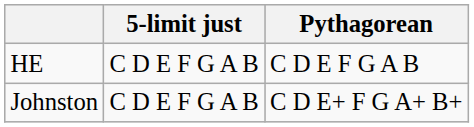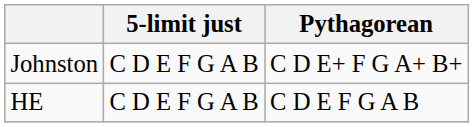 <table class="wikitable">
 <tr>
 <th></th>
 <th>5-limit just</th>
 <th>Pythagorean</th>
 </tr>
 <tr>
+<td>Johnston</td>
+<td>C D E F G A B</td>
+<td>C D E+ F G A+ B+</td>
+</tr>
+<tr>
 <td>HE</td>
 <td>C D E F G A B</td>
 <td>C D E F G A B</td>
 </tr>
-<tr>
-<td>Johnston</td>
-<td>C D E F G A B</td>
-<td>C D E+ F G A+ B+</td>
-</tr>
 </table>
